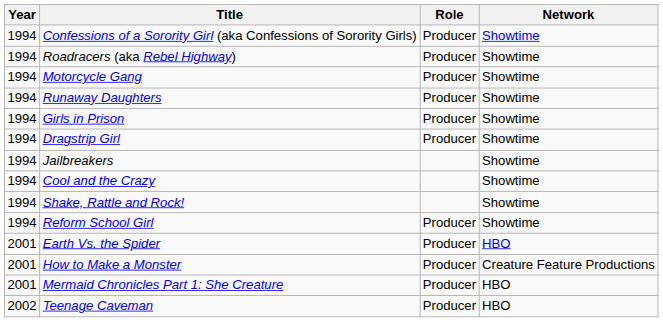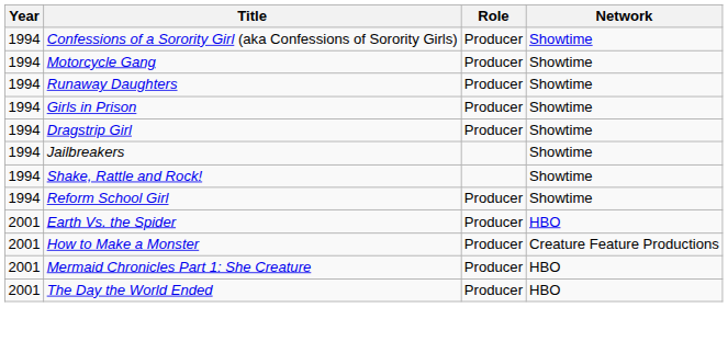 <table class="wikitable">
 <tr>
 <th>Year</th>
 <th>Title</th>
 <th>Role</th>
 <th>Network</th>
 </tr>
 <tr>
 <td>1994</td>
 <td><em><a href='#'>Confessions of a Sorority Girl</a></em> (aka Confessions of Sorority Girls)</td>
 <td>Producer</td>
 <td><a href='#'>Showtime</a></td>
-</tr>
-<tr>
-<td>1994</td>
-<td><em>Roadracers</em> (aka <em><a href='#'>Rebel Highway</a></em>)</td>
-<td>Producer</td>
-<td>Showtime</td>
 </tr>
 <tr>
 <td>1994</td>
 <td><em><a href='#'>Motorcycle Gang</a></em></td>
 <td>Producer</td>
 <td>Showtime</td>
 </tr>
 <tr>
 <td>1994</td>
 <td><em><a href='#'>Runaway Daughters</a></em></td>
 <td>Producer</td>
 <td>Showtime</td>
 </tr>
 <tr>
 <td>1994</td>
 <td><em><a href='#'>Girls in Prison</a></em></td>
 <td>Producer</td>
 <td>Showtime</td>
 </tr>
 <tr>
 <td>1994</td>
 <td><em><a href='#'>Dragstrip Girl</a></em></td>
 <td>Producer</td>
 <td>Showtime</td>
 </tr>
 <tr>
 <td>1994</td>
 <td><em>Jailbreakers</em></td>
-<td></td>
-<td>Showtime</td>
-</tr>
-<tr>
-<td>1994</td>
-<td><em><a href='#'>Cool and the Crazy</a></em></td>
 <td></td>
 <td>Showtime</td>
 </tr>
 <tr>
 <td>1994</td>
 <td><em><a href='#'>Shake, Rattle and Rock!</a></em></td>
 <td></td>
 <td>Showtime</td>
 </tr>
 <tr>
 <td>1994</td>
 <td><em><a href='#'>Reform School Girl</a></em></td>
 <td>Producer</td>
 <td>Showtime</td>
 </tr>
 <tr>
 <td>2001</td>
 <td><em><a href='#'>Earth Vs. the Spider</a></em></td>
 <td>Producer</td>
 <td><a href='#'>HBO</a></td>
 </tr>
 <tr>
 <td>2001</td>
 <td><em><a href='#'>How to Make a Monster</a></em></td>
 <td>Producer</td>
 <td>Creature Feature Productions</td>
 </tr>
 <tr>
 <td>2001</td>
 <td><em><a href='#'>Mermaid Chronicles Part 1: She Creature</a></em></td>
 <td>Producer</td>
 <td>HBO</td>
 </tr>
 <tr>
-<td>2002</td>
-<td><em><a href='#'>Teenage Caveman</a></em></td>
+<td>2001</td>
+<td><em><a href='#'>The Day the World Ended</a></em></td>
 <td>Producer</td>
 <td>HBO</td>
 </tr>
 </table>
